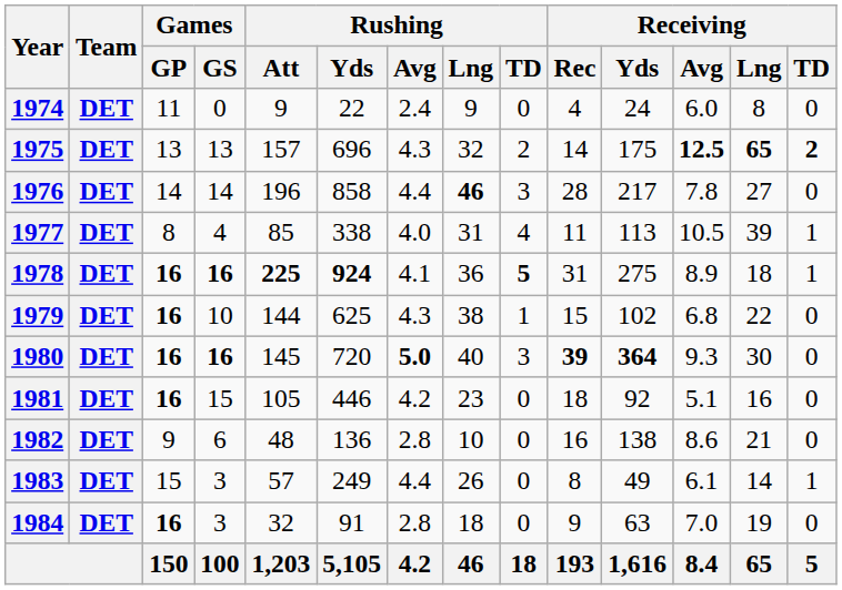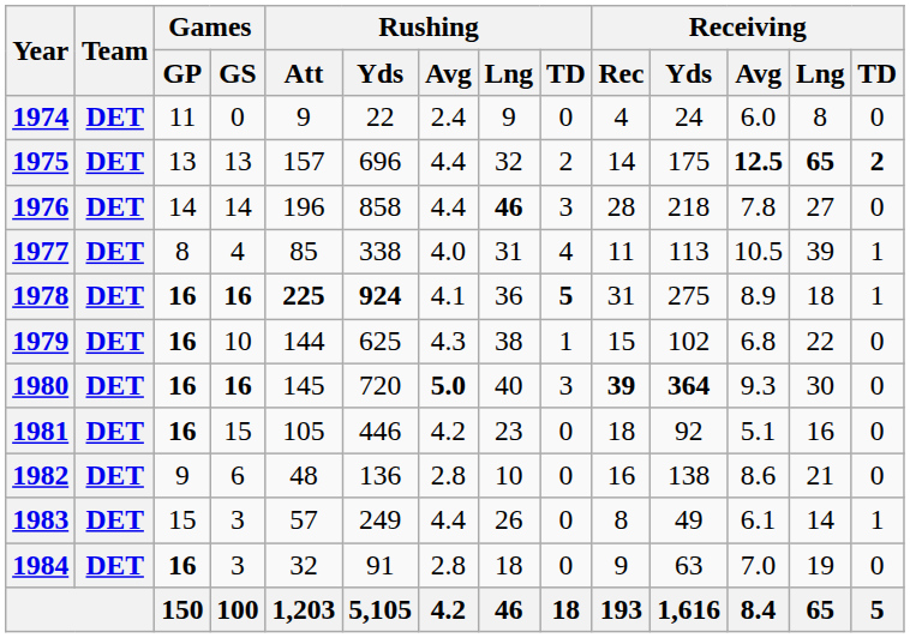 <table class="wikitable" style="text-align:center;">
 <tr>
 <th rowspan="2">Year</th>
 <th rowspan="2">Team</th>
 <th colspan="2">Games</th>
 <th colspan="5">Rushing</th>
 <th colspan="5">Receiving</th>
 </tr>
 <tr>
 <th>GP</th>
 <th>GS</th>
 <th>Att</th>
 <th>Yds</th>
 <th>Avg</th>
 <th>Lng</th>
 <th>TD</th>
 <th>Rec</th>
 <th>Yds</th>
 <th>Avg</th>
 <th>Lng</th>
 <th>TD</th>
 </tr>
 <tr>
 <th><a href='#'>1974</a></th>
 <th><a href='#'>DET</a></th>
 <td>11</td>
 <td>0</td>
 <td>9</td>
 <td>22</td>
 <td>2.4</td>
 <td>9</td>
 <td>0</td>
 <td>4</td>
 <td>24</td>
 <td>6.0</td>
 <td>8</td>
 <td>0</td>
 </tr>
 <tr>
 <th><a href='#'>1975</a></th>
 <th><a href='#'>DET</a></th>
 <td>13</td>
 <td>13</td>
 <td>157</td>
 <td>696</td>
-<td>4.3</td>
+<td>4.4</td>
 <td>32</td>
 <td>2</td>
 <td>14</td>
 <td>175</td>
 <td><strong>12.5</strong></td>
 <td><strong>65</strong></td>
 <td><strong>2</strong></td>
 </tr>
 <tr>
 <th><a href='#'>1976</a></th>
 <th><a href='#'>DET</a></th>
 <td>14</td>
 <td>14</td>
 <td>196</td>
 <td>858</td>
 <td>4.4</td>
 <td><strong>46</strong></td>
 <td>3</td>
 <td>28</td>
-<td>217</td>
+<td>218</td>
 <td>7.8</td>
 <td>27</td>
 <td>0</td>
 </tr>
 <tr>
 <th><a href='#'>1977</a></th>
 <th><a href='#'>DET</a></th>
 <td>8</td>
 <td>4</td>
 <td>85</td>
 <td>338</td>
 <td>4.0</td>
 <td>31</td>
 <td>4</td>
 <td>11</td>
 <td>113</td>
 <td>10.5</td>
 <td>39</td>
 <td>1</td>
 </tr>
 <tr>
 <th><a href='#'>1978</a></th>
 <th><a href='#'>DET</a></th>
 <td><strong>16</strong></td>
 <td><strong>16</strong></td>
 <td><strong>225</strong></td>
 <td><strong>924</strong></td>
 <td>4.1</td>
 <td>36</td>
 <td><strong>5</strong></td>
 <td>31</td>
 <td>275</td>
 <td>8.9</td>
 <td>18</td>
 <td>1</td>
 </tr>
 <tr>
 <th><a href='#'>1979</a></th>
 <th><a href='#'>DET</a></th>
 <td><strong>16</strong></td>
 <td>10</td>
 <td>144</td>
 <td>625</td>
 <td>4.3</td>
 <td>38</td>
 <td>1</td>
 <td>15</td>
 <td>102</td>
 <td>6.8</td>
 <td>22</td>
 <td>0</td>
 </tr>
 <tr>
 <th><a href='#'>1980</a></th>
 <th><a href='#'>DET</a></th>
 <td><strong>16</strong></td>
 <td><strong>16</strong></td>
 <td>145</td>
 <td>720</td>
 <td><strong>5.0</strong></td>
 <td>40</td>
 <td>3</td>
 <td><strong>39</strong></td>
 <td><strong>364</strong></td>
 <td>9.3</td>
 <td>30</td>
 <td>0</td>
 </tr>
 <tr>
 <th><a href='#'>1981</a></th>
 <th><a href='#'>DET</a></th>
 <td><strong>16</strong></td>
 <td>15</td>
 <td>105</td>
 <td>446</td>
 <td>4.2</td>
 <td>23</td>
 <td>0</td>
 <td>18</td>
 <td>92</td>
 <td>5.1</td>
 <td>16</td>
 <td>0</td>
 </tr>
 <tr>
 <th><a href='#'>1982</a></th>
 <th><a href='#'>DET</a></th>
 <td>9</td>
 <td>6</td>
 <td>48</td>
 <td>136</td>
 <td>2.8</td>
 <td>10</td>
 <td>0</td>
 <td>16</td>
 <td>138</td>
 <td>8.6</td>
 <td>21</td>
 <td>0</td>
 </tr>
 <tr>
 <th><a href='#'>1983</a></th>
 <th><a href='#'>DET</a></th>
 <td>15</td>
 <td>3</td>
 <td>57</td>
 <td>249</td>
 <td>4.4</td>
 <td>26</td>
 <td>0</td>
 <td>8</td>
 <td>49</td>
 <td>6.1</td>
 <td>14</td>
 <td>1</td>
 </tr>
 <tr>
 <th><a href='#'>1984</a></th>
 <th><a href='#'>DET</a></th>
 <td><strong>16</strong></td>
 <td>3</td>
 <td>32</td>
 <td>91</td>
 <td>2.8</td>
 <td>18</td>
 <td>0</td>
 <td>9</td>
 <td>63</td>
 <td>7.0</td>
 <td>19</td>
 <td>0</td>
 </tr>
 <tr>
 <th colspan="2"></th>
 <th>150</th>
 <th>100</th>
 <th>1,203</th>
 <th>5,105</th>
 <th>4.2</th>
 <th>46</th>
 <th>18</th>
 <th>193</th>
 <th>1,616</th>
 <th>8.4</th>
 <th>65</th>
 <th>5</th>
 </tr>
 </table>
